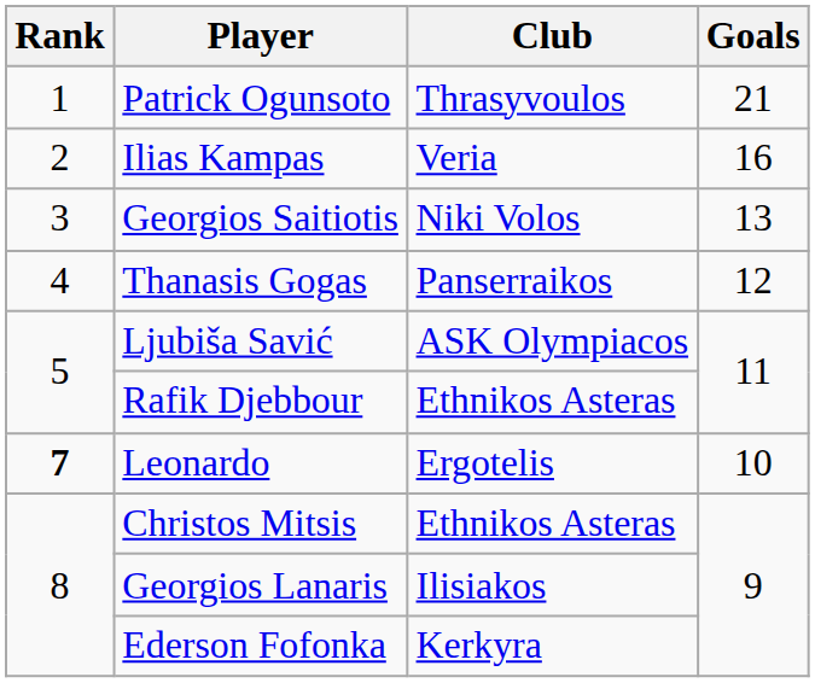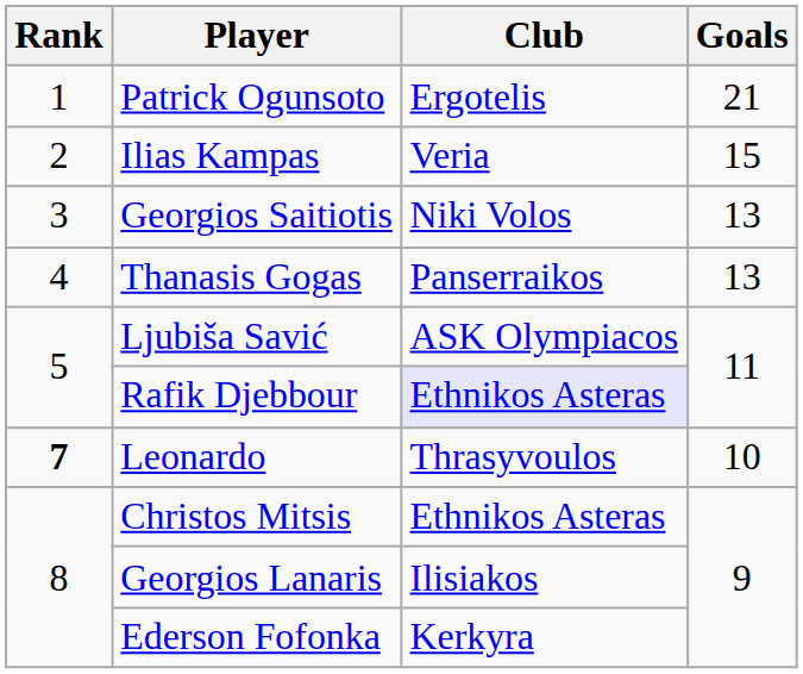 <table class="wikitable" style="text-align:center">
 <tr>
 <th>Rank</th>
 <th>Player</th>
 <th>Club</th>
 <th>Goals</th>
 </tr>
 <tr>
 <td>1</td>
 <td align="left"> <a href='#'>Patrick Ogunsoto</a></td>
-<td align="left"><a href='#'>Thrasyvoulos</a></td>
+<td align="left"><a href='#'>Ergotelis</a></td>
 <td>21</td>
 </tr>
 <tr>
 <td>2</td>
 <td align="left"> <a href='#'>Ilias Kampas</a></td>
 <td align="left"><a href='#'>Veria</a></td>
-<td>16</td>
+<td>15</td>
 </tr>
 <tr>
 <td>3</td>
 <td align="left"> <a href='#'>Georgios Saitiotis</a></td>
 <td align="left"><a href='#'>Niki Volos</a></td>
 <td>13</td>
 </tr>
 <tr>
 <td>4</td>
 <td align="left"> <a href='#'>Thanasis Gogas</a></td>
 <td align="left"><a href='#'>Panserraikos</a></td>
-<td>12</td>
+<td>13</td>
 </tr>
 <tr>
 <td rowspan="2">5</td>
 <td align="left"> <a href='#'>Ljubiša Savić</a></td>
 <td align="left"><a href='#'>ASK Olympiacos</a></td>
 <td rowspan="2">11</td>
 </tr>
 <tr>
 <td align="left"> <a href='#'>Rafik Djebbour</a></td>
-<td align="left"><a href='#'>Ethnikos Asteras</a></td>
+<td align="left" style="background: lavender;"><a href='#'>Ethnikos Asteras</a></td>
 </tr>
 <tr>
 <td><strong>7</strong></td>
 <td align="left"> <a href='#'>Leonardo</a></td>
-<td align="left"><a href='#'>Ergotelis</a></td>
+<td align="left"><a href='#'>Thrasyvoulos</a></td>
 <td>10</td>
 </tr>
 <tr>
 <td rowspan="3">8</td>
 <td align="left"> <a href='#'>Christos Mitsis</a></td>
 <td align="left"><a href='#'>Ethnikos Asteras</a></td>
 <td rowspan="3">9</td>
 </tr>
 <tr>
 <td align="left"> <a href='#'>Georgios Lanaris</a></td>
 <td align="left"><a href='#'>Ilisiakos</a></td>
 </tr>
 <tr>
 <td align="left"> <a href='#'>Ederson Fofonka</a></td>
 <td align="left"><a href='#'>Kerkyra</a></td>
 </tr>
 </table>
